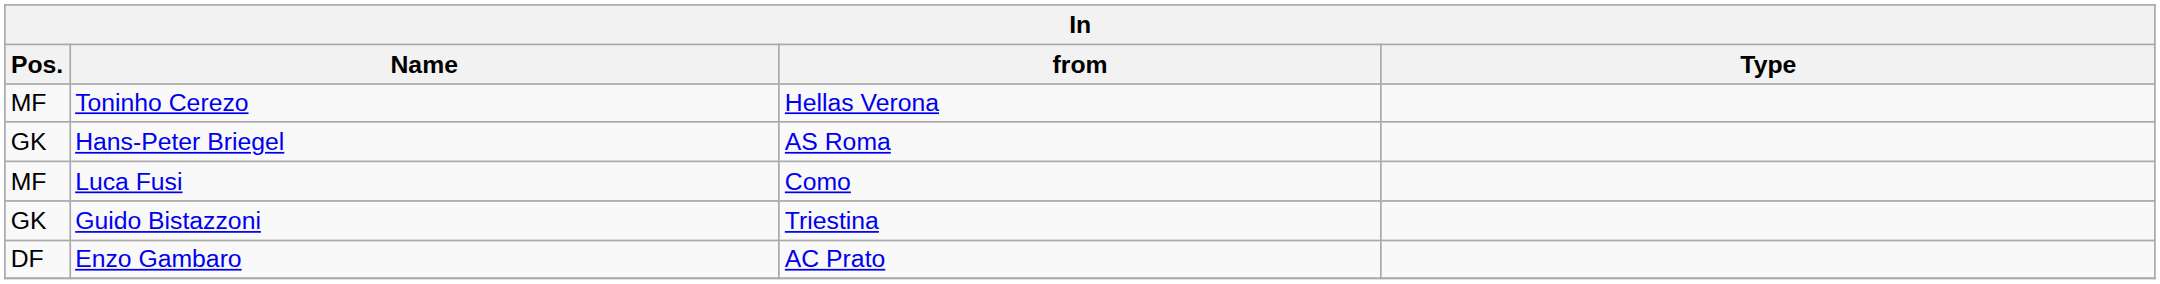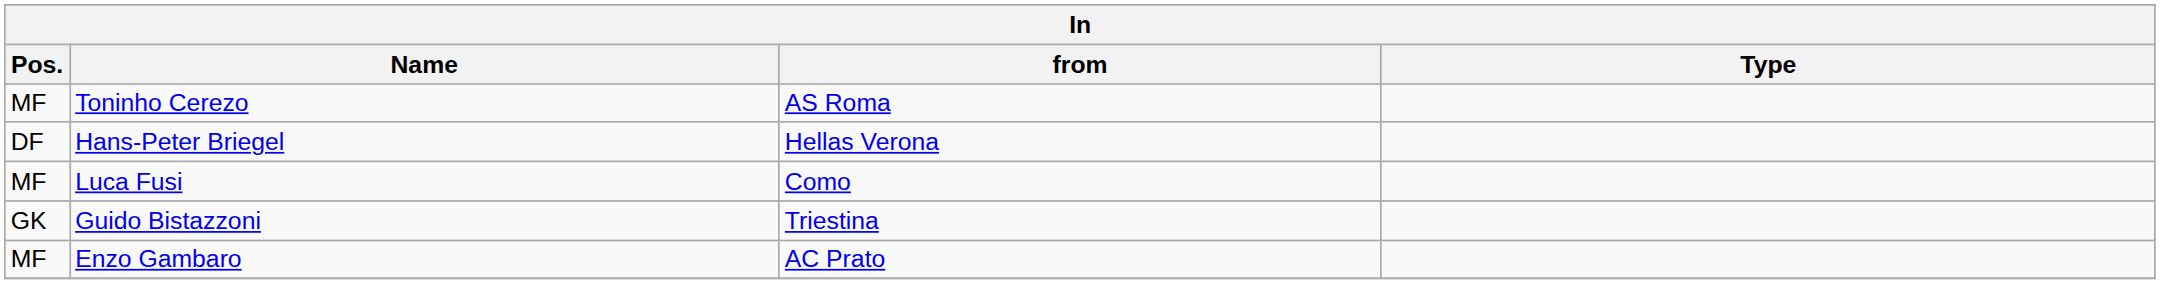 <table class="wikitable" style="font-size:90%;width:99%;">
 <tr>
 <th colspan="4">In</th>
 </tr>
 <tr>
 <th width=3%>Pos.</th>
 <th width=33%>Name</th>
 <th width=28%>from</th>
 <th width=36%>Type</th>
 </tr>
 <tr>
 <td>MF</td>
 <td><a href='#'>Toninho Cerezo</a></td>
-<td><a href='#'>Hellas Verona</a></td>
+<td><a href='#'>AS Roma </a></td>
 <td></td>
 </tr>
 <tr>
-<td>GK</td>
+<td>DF</td>
 <td><a href='#'>Hans-Peter Briegel</a></td>
-<td><a href='#'>AS Roma </a></td>
+<td><a href='#'>Hellas Verona</a></td>
 <td></td>
 </tr>
 <tr>
 <td>MF</td>
 <td><a href='#'>Luca Fusi</a></td>
 <td><a href='#'>Como</a></td>
 <td></td>
 </tr>
 <tr>
 <td>GK</td>
 <td><a href='#'>Guido Bistazzoni</a></td>
 <td><a href='#'>Triestina</a></td>
 <td></td>
 </tr>
 <tr>
-<td>DF</td>
+<td>MF</td>
 <td><a href='#'>Enzo Gambaro</a></td>
 <td><a href='#'>AC Prato</a></td>
 <td></td>
 </tr>
 <tr>
 </tr>
 </table>
